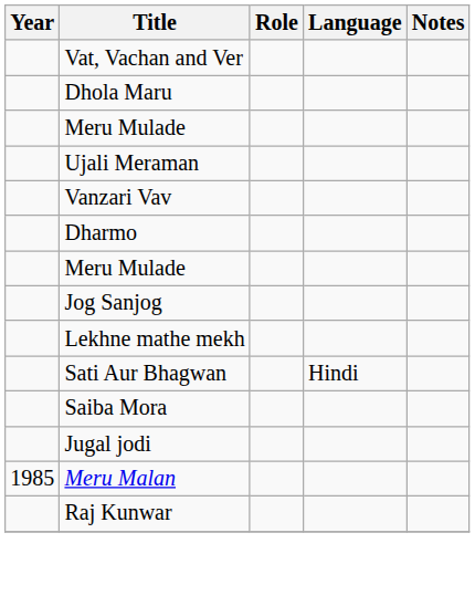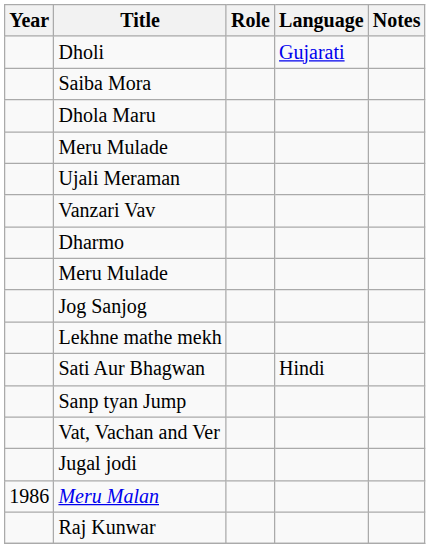 <table class="wikitable">
 <tr>
 <th>Year</th>
 <th>Title</th>
 <th>Role</th>
 <th>Language</th>
 <th>Notes</th>
 </tr>
 <tr>
 <td></td>
-<td>Vat, Vachan and Ver</td>
+<td>Dholi</td>
+<td></td>
+<td><a href='#'>Gujarati</a></td>
+<td></td>
+</tr>
+<tr>
+<td></td>
+<td>Saiba Mora</td>
 <td></td>
 <td></td>
 <td></td>
 </tr>
 <tr>
 <td></td>
 <td>Dhola Maru</td>
 <td></td>
 <td></td>
 <td></td>
 </tr>
 <tr>
 <td></td>
 <td>Meru Mulade</td>
 <td></td>
 <td></td>
 <td></td>
 </tr>
 <tr>
 <td></td>
 <td>Ujali Meraman</td>
 <td></td>
 <td></td>
 <td></td>
 </tr>
 <tr>
 <td></td>
 <td>Vanzari Vav</td>
 <td></td>
 <td></td>
 <td></td>
 </tr>
 <tr>
 <td></td>
 <td>Dharmo</td>
 <td></td>
 <td></td>
 <td></td>
 </tr>
 <tr>
 <td></td>
 <td>Meru Mulade</td>
 <td></td>
 <td></td>
 <td></td>
 </tr>
 <tr>
 <td></td>
 <td>Jog Sanjog</td>
 <td></td>
 <td></td>
 <td></td>
 </tr>
 <tr>
 <td></td>
 <td>Lekhne mathe mekh</td>
 <td></td>
 <td></td>
 <td></td>
 </tr>
 <tr>
 <td></td>
 <td>Sati Aur Bhagwan</td>
 <td></td>
 <td>Hindi</td>
 <td></td>
 </tr>
 <tr>
 <td></td>
-<td>Saiba Mora</td>
+<td>Sanp tyan Jump</td>
+<td></td>
+<td></td>
+<td></td>
+</tr>
+<tr>
+<td></td>
+<td>Vat, Vachan and Ver</td>
 <td></td>
 <td></td>
 <td></td>
 </tr>
 <tr>
 <td></td>
 <td>Jugal jodi</td>
 <td></td>
 <td></td>
 <td></td>
 </tr>
 <tr>
-<td>1985</td>
+<td>1986</td>
 <td><em><a href='#'>Meru Malan</a></em></td>
 <td></td>
 <td></td>
 <td></td>
 </tr>
 <tr>
 <td></td>
 <td>Raj Kunwar</td>
 <td></td>
 <td></td>
 <td></td>
 </tr>
 <tr>
 </tr>
 </table>
